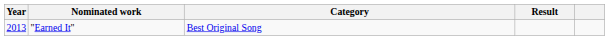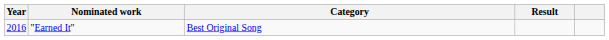 <table class=wikitable>
 <tr>
 <th width=4%>Year</th>
 <th width=26%>Nominated work</th>
 <th width=55%>Category</th>
 <th width=10%>Result</th>
 <th width=5%></th>
 </tr>
 <tr>
-<td><a href='#'>2013</a></td>
+<td><a href='#'>2016</a></td>
 <td>"<a href='#'>Earned It</a>"</td>
 <td><a href='#'>Best Original Song</a></td>
 <td></td>
 <td></td>
 </tr>
 </table>
